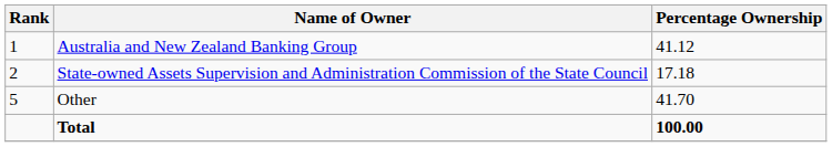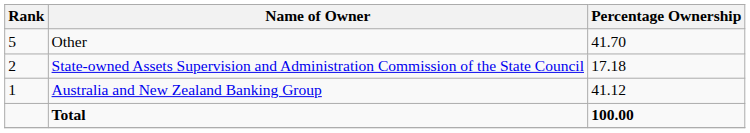 <table class="wikitable sortable" style="margin-left:auto;margin-right:auto">
 <tr>
 <th style="width:2em;">Rank</th>
 <th>Name of Owner</th>
 <th>Percentage Ownership</th>
 </tr>
 <tr>
-<td>1</td>
-<td><a href='#'>Australia and New Zealand Banking Group</a></td>
-<td>41.12</td>
+<td>5</td>
+<td>Other</td>
+<td>41.70</td>
 </tr>
 <tr>
 <td>2</td>
 <td><a href='#'>State-owned Assets Supervision and Administration Commission of the State Council</a></td>
 <td>17.18</td>
 </tr>
 <tr>
-<td>5</td>
-<td>Other</td>
-<td>41.70</td>
+<td>1</td>
+<td><a href='#'>Australia and New Zealand Banking Group</a></td>
+<td>41.12</td>
 </tr>
 <tr>
 <td></td>
 <td><strong>Total</strong></td>
 <td><strong>100.00</strong></td>
 </tr>
 <tr>
 </tr>
 </table>
